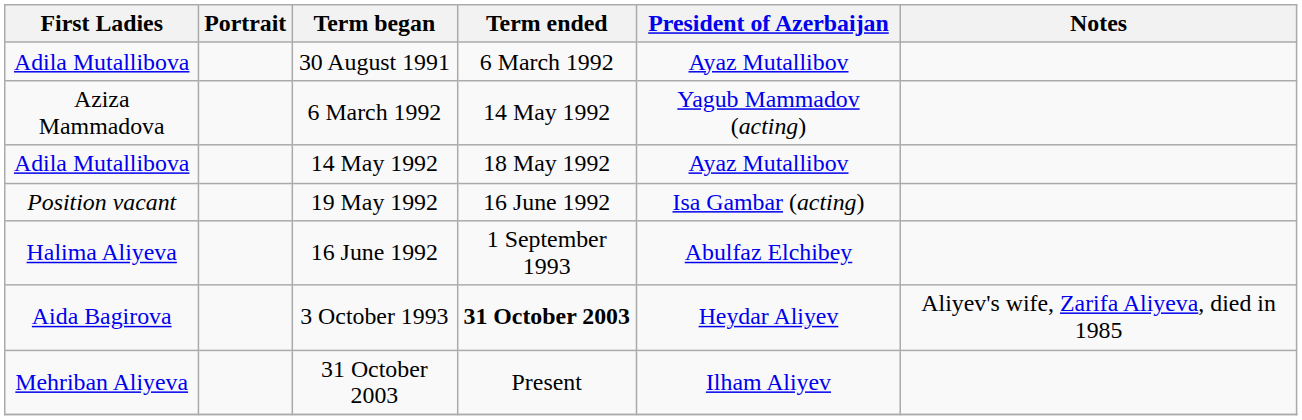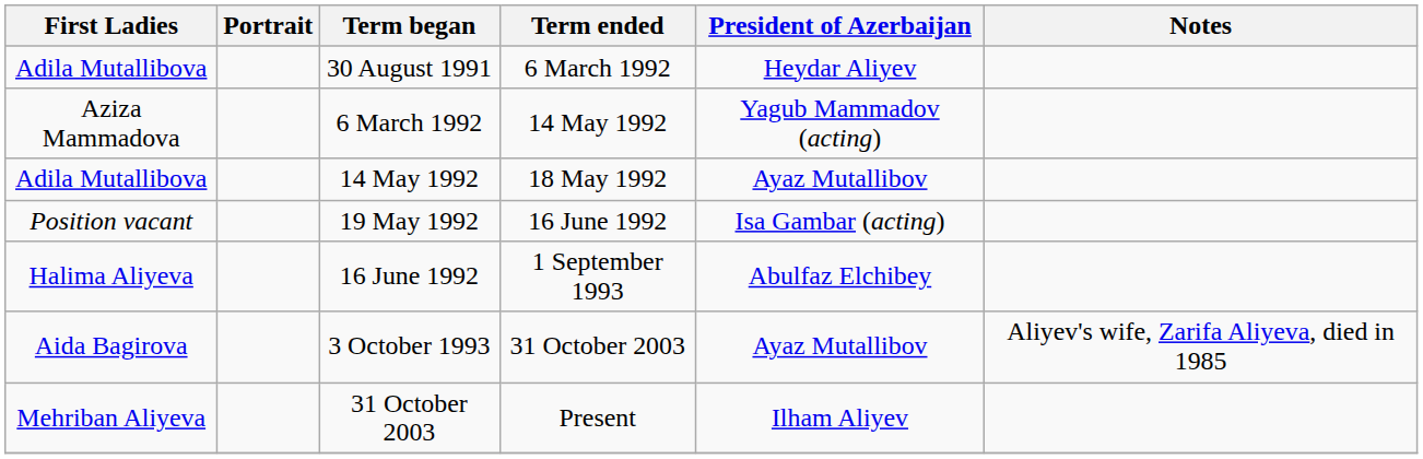 <table class="wikitable" style="text-align:center">
 <tr>
 <th>First Ladies</th>
 <th>Portrait</th>
 <th>Term began</th>
 <th>Term ended</th>
 <th><a href='#'>President of Azerbaijan</a></th>
 <th>Notes</th>
 </tr>
 <tr>
 <td><a href='#'>Adila Mutallibova</a></td>
 <td></td>
 <td>30 August 1991</td>
 <td>6 March 1992</td>
-<td><a href='#'>Ayaz Mutallibov</a></td>
+<td><a href='#'>Heydar Aliyev</a></td>
 <td></td>
 </tr>
 <tr>
 <td>Aziza Mammadova</td>
 <td></td>
 <td>6 March 1992</td>
 <td>14 May 1992</td>
 <td><a href='#'>Yagub Mammadov</a> (<em>acting</em>)</td>
 <td></td>
 </tr>
 <tr>
 <td><a href='#'>Adila Mutallibova</a></td>
 <td></td>
 <td>14 May 1992</td>
 <td>18 May 1992</td>
 <td><a href='#'>Ayaz Mutallibov</a></td>
 <td></td>
 </tr>
 <tr>
 <td><em>Position vacant</em></td>
 <td></td>
 <td>19 May 1992</td>
 <td>16 June 1992</td>
 <td><a href='#'>Isa Gambar</a> (<em>acting</em>)</td>
 <td></td>
 </tr>
 <tr>
 <td><a href='#'>Halima Aliyeva</a></td>
 <td></td>
 <td>16 June 1992</td>
 <td>1 September 1993</td>
 <td><a href='#'>Abulfaz Elchibey</a></td>
 <td></td>
 </tr>
 <tr>
 <td><a href='#'>Aida Bagirova</a></td>
 <td></td>
 <td>3 October 1993</td>
-<td><strong>31 October 2003</strong></td>
-<td><a href='#'>Heydar Aliyev</a></td>
+<td>31 October 2003</td>
+<td><a href='#'>Ayaz Mutallibov</a></td>
 <td>Aliyev's wife, <a href='#'>Zarifa Aliyeva</a>, died in 1985</td>
 </tr>
 <tr>
 <td><a href='#'>Mehriban Aliyeva</a></td>
 <td></td>
 <td>31 October 2003</td>
 <td>Present</td>
 <td><a href='#'>Ilham Aliyev</a></td>
 <td></td>
 </tr>
 <tr>
 </tr>
 </table>
